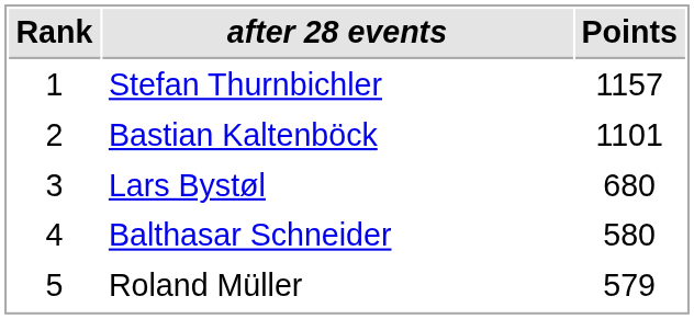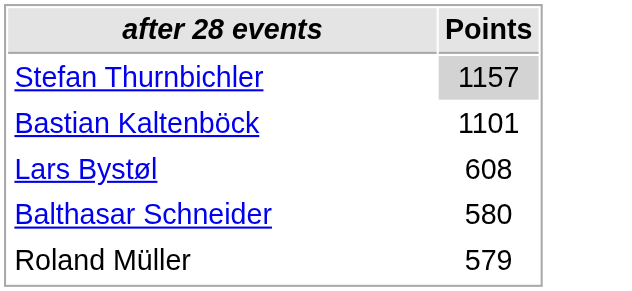 <table cellspacing="1" cellpadding="3" style="border:1px solid #AAAAAA;font-size:86%">
 <tr bgcolor="#E4E4E4">
-<th style="border-bottom:1px solid #AAAAAA" width=10>Rank</th>
 <th style="border-bottom:1px solid #AAAAAA" width=200><em>after 28 events</em></th>
 <th style="border-bottom:1px solid #AAAAAA" width=20>Points</th>
 </tr>
 <tr>
-<td align=center>1</td>
 <td align=left> <a href='#'>Stefan Thurnbichler</a></td>
-<td align=center>1157</td>
+<td align=center style="background: lightgrey;">1157</td>
 </tr>
 <tr>
-<td align=center>2</td>
 <td align=left> <a href='#'>Bastian Kaltenböck</a></td>
 <td align=center>1101</td>
 </tr>
 <tr>
-<td align=center>3</td>
 <td align=left> <a href='#'>Lars Bystøl</a></td>
-<td align=center>680</td>
+<td align=center>608</td>
 </tr>
 <tr>
-<td align=center>4</td>
 <td align=left> <a href='#'>Balthasar Schneider</a></td>
 <td align=center>580</td>
 </tr>
 <tr>
-<td align=center>5</td>
 <td align=left> Roland Müller</td>
 <td align=center>579</td>
 </tr>
 </table>
